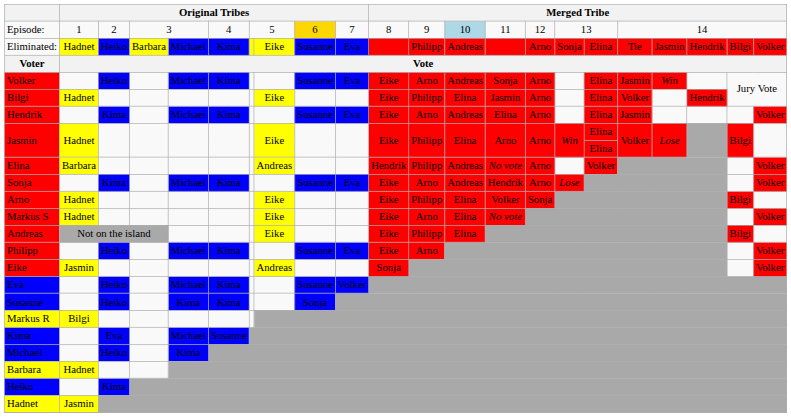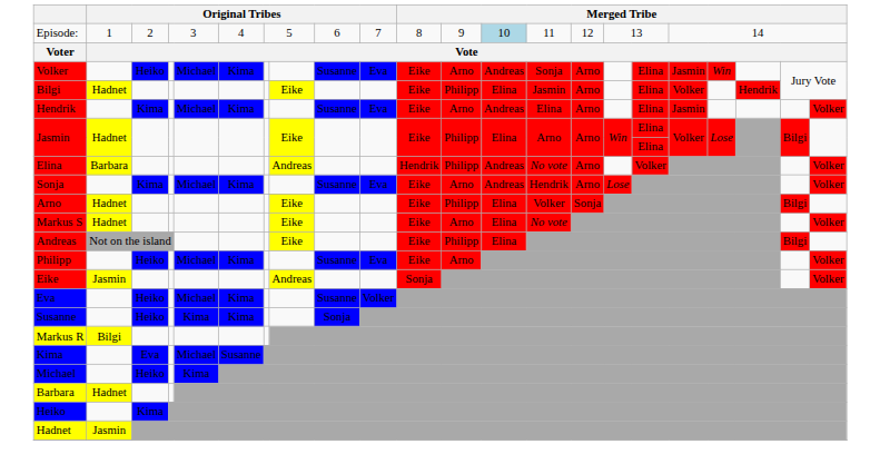 <table class="wikitable" style="margin:auto;">
 <tr>
 <th></th>
 <th colspan="9" align="center">Original Tribes</th>
 <th colspan="12" align="center">Merged Tribe</th>
 </tr>
 <tr>
 <td>Episode:</td>
 <td align="center">1</td>
 <td align="center">2</td>
 <td align="center" colspan="2">3</td>
 <td align="center">4</td>
 <td align="center" colspan="2">5</td>
-<td align="center" style="background: gold;">6</td>
+<td align="center">6</td>
 <td align="center">7</td>
 <td align="center">8</td>
 <td align="center">9</td>
 <td align="center" style="background: lightblue;">10</td>
 <td align="center">11</td>
 <td align="center">12</td>
 <td align="center" colspan="2">13</td>
 <td align="center" colspan="5">14</td>
-</tr>
-<tr>
-<td>Eliminated:</td>
-<td align="center" bgcolor="yellow">Hadnet<br></td>
-<td align="center" bgcolor="blue"><span>Heiko<br></span></td>
-<td align="center" bgcolor="yellow">Barbara<br></td>
-<td align="center" bgcolor="blue"><span>Michael<br></span></td>
-<td align="center" bgcolor="blue"><span>Kima<br></span></td>
-<td align="center" bgcolor="yellow"><br></td>
-<td align="center" bgcolor="yellow">Eike<br></td>
-<td align="center" bgcolor="blue"><span>Susanne<br></span></td>
-<td align="center" bgcolor="blue"><span>Eva<br></span></td>
-<td align="center" bgcolor="red"><span><br></span></td>
-<td align="center" bgcolor="red"><span>Philipp<br></span></td>
-<td align="center" bgcolor="red"><span>Andreas<br></span></td>
-<td align="center" bgcolor="red"><span><br></span></td>
-<td align="center" bgcolor="red"><span>Arno<br></span></td>
-<td align="center" bgcolor="red"><span>Sonja<br></span></td>
-<td align="center" bgcolor="red"><span>Elina<br></span></td>
-<td align="center" bgcolor="red"><span>Tie<br></span></td>
-<td align="center" bgcolor="red"><span>Jasmin<br></span></td>
-<td align="center" bgcolor="red"><span>Hendrik<br></span></td>
-<td align="center" bgcolor="red"><span>Bilgi<br></span></td>
-<td align="center" bgcolor="red"><span>Volker<br></span></td>
 </tr>
 <tr>
 <th>Voter</th>
 <th colspan="21" align="center">Vote</th>
 </tr>
 <tr>
 <td bgcolor="red"><span>Volker</span></td>
 <td></td>
 <td align="center" bgcolor="blue"><span>Heiko</span></td>
 <td></td>
 <td align="center" bgcolor="blue"><span>Michael</span></td>
 <td align="center" bgcolor="blue"><span>Kima</span></td>
 <td></td>
 <td></td>
 <td align="center" bgcolor="blue"><span>Susanne</span></td>
 <td align="center" bgcolor="blue"><span>Eva</span></td>
 <td align="center" bgcolor="red"><span>Eike</span></td>
 <td align="center" bgcolor="red"><span>Arno</span></td>
 <td align="center" bgcolor="red"><span>Andreas</span></td>
 <td align="center" bgcolor="red"><span>Sonja</span></td>
 <td align="center" bgcolor="red"><span>Arno</span></td>
 <td></td>
 <td align="center" bgcolor="red"><span>Elina</span></td>
 <td align="center" bgcolor="red"><span>Jasmin</span></td>
 <td align="center" bgcolor="red"><span><em>Win</em></span></td>
 <td></td>
 <td colspan="2" rowspan="2" align="center">Jury Vote</td>
 </tr>
 <tr>
 <td bgcolor="red"><span>Bilgi</span></td>
 <td align="center" bgcolor="yellow">Hadnet</td>
 <td></td>
 <td></td>
 <td></td>
 <td></td>
 <td></td>
 <td align="center" bgcolor="yellow">Eike</td>
 <td></td>
 <td></td>
 <td align="center" bgcolor="red"><span>Eike</span></td>
 <td align="center" bgcolor="red"><span>Philipp</span></td>
 <td align="center" bgcolor="red"><span>Elina</span></td>
 <td align="center" bgcolor="red"><span>Jasmin</span></td>
 <td align="center" bgcolor="red"><span>Arno</span></td>
 <td></td>
 <td align="center" bgcolor="red"><span>Elina</span></td>
 <td align="center" bgcolor="red"><span>Volker</span></td>
 <td></td>
 <td align="center" bgcolor="red"><span>Hendrik</span></td>
 </tr>
 <tr>
 <td bgcolor="red"><span>Hendrik</span></td>
 <td></td>
 <td align="center" bgcolor="blue"><span>Kima</span></td>
 <td></td>
 <td align="center" bgcolor="blue"><span>Michael</span></td>
 <td align="center" bgcolor="blue"><span>Kima</span></td>
 <td></td>
 <td></td>
 <td align="center" bgcolor="blue"><span>Susanne</span></td>
 <td align="center" bgcolor="blue"><span>Eva</span></td>
 <td align="center" bgcolor="red"><span>Eike</span></td>
 <td align="center" bgcolor="red"><span>Arno</span></td>
 <td align="center" bgcolor="red"><span>Andreas</span></td>
 <td align="center" bgcolor="red"><span>Elina</span></td>
 <td align="center" bgcolor="red"><span>Arno</span></td>
 <td></td>
 <td align="center" bgcolor="red"><span>Elina</span></td>
 <td align="center" bgcolor="red"><span>Jasmin</span></td>
 <td></td>
 <td></td>
 <td></td>
 <td align="center" bgcolor="red"><span>Volker</span></td>
 </tr>
 <tr>
 <td bgcolor="red" rowspan=2><span>Jasmin</span></td>
 <td align="center" bgcolor="yellow" rowspan=2>Hadnet</td>
 <td rowspan=2></td>
 <td rowspan=2></td>
 <td rowspan=2></td>
 <td rowspan=2></td>
 <td rowspan=2></td>
 <td align="center" bgcolor="yellow" rowspan=2>Eike</td>
 <td rowspan=2></td>
 <td rowspan=2></td>
 <td align="center" bgcolor="red" rowspan=2><span>Eike</span></td>
 <td align="center" bgcolor="red" rowspan=2><span>Philipp</span></td>
 <td align="center" bgcolor="red" rowspan=2><span>Elina</span></td>
 <td align="center" bgcolor="red" rowspan=2><span>Arno</span></td>
 <td align="center" bgcolor="red" rowspan=2><span>Arno</span></td>
 <td align="center" bgcolor="red" rowspan=2><span><em>Win</em></span></td>
 <td align="center" bgcolor="red"><span>Elina</span></td>
 <td align="center" bgcolor="red" rowspan=2><span>Volker</span></td>
 <td align="center" bgcolor="red" rowspan=2><span><em>Lose</em></span></td>
 <td bgcolor="darkgray" rowspan=2></td>
 <td align="center" bgcolor="red" rowspan=2><span>Bilgi</span></td>
 <td rowspan=2></td>
 </tr>
 <tr>
 <td align="center" bgcolor="red"><span>Elina</span></td>
 </tr>
 <tr>
 <td bgcolor="red"><span>Elina</span></td>
 <td align="center" bgcolor="yellow">Barbara</td>
 <td></td>
 <td></td>
 <td></td>
 <td></td>
 <td></td>
 <td align="center" bgcolor="yellow">Andreas</td>
 <td></td>
 <td></td>
 <td align="center" bgcolor="red"><span>Hendrik</span></td>
 <td align="center" bgcolor="red"><span>Philipp</span></td>
 <td align="center" bgcolor="red"><span>Andreas</span></td>
 <td align="center" bgcolor="red"><span><em>No vote</em></span></td>
 <td align="center" bgcolor="red"><span>Arno</span></td>
 <td></td>
 <td align="center" bgcolor="red"><span>Volker</span></td>
 <td bgcolor="darkgray" colspan=3></td>
 <td></td>
 <td bgcolor="red"><span>Volker</span></td>
 </tr>
 <tr>
 <td bgcolor="red"><span>Sonja</span></td>
 <td></td>
 <td align="center" bgcolor="blue"><span>Kima</span></td>
 <td></td>
 <td align="center" bgcolor="blue"><span>Michael</span></td>
 <td align="center" bgcolor="blue"><span>Kima</span></td>
 <td></td>
 <td></td>
 <td align="center" bgcolor="blue"><span>Susanne</span></td>
 <td align="center" bgcolor="blue"><span>Eva</span></td>
 <td align="center" bgcolor="red"><span>Eike</span></td>
 <td align="center" bgcolor="red"><span>Arno</span></td>
 <td align="center" bgcolor="red"><span>Andreas</span></td>
 <td align="center" bgcolor="red"><span>Hendrik</span></td>
 <td align="center" bgcolor="red"><span>Arno</span></td>
 <td align="center" bgcolor="red"><span><em>Lose</em></span></td>
 <td bgcolor="darkgray" colspan=4></td>
 <td></td>
 <td bgcolor="red"><span>Volker</span></td>
 </tr>
 <tr>
 <td bgcolor="red"><span>Arno</span></td>
 <td align="center" bgcolor="yellow">Hadnet</td>
 <td></td>
 <td></td>
 <td></td>
 <td></td>
 <td></td>
 <td align="center" bgcolor="yellow">Eike</td>
 <td></td>
 <td></td>
 <td align="center" bgcolor="red"><span>Eike</span></td>
 <td align="center" bgcolor="red"><span>Philipp</span></td>
 <td align="center" bgcolor="red"><span>Elina</span></td>
 <td align="center" bgcolor="red"><span>Volker</span></td>
 <td align="center" bgcolor="red"><span>Sonja</span></td>
 <td bgcolor="darkgray" colspan=5></td>
 <td bgcolor="red"><span>Bilgi</span></td>
 <td></td>
 </tr>
 <tr>
 <td bgcolor="red"><span>Markus S</span></td>
 <td align="center" bgcolor="yellow">Hadnet</td>
 <td></td>
 <td></td>
 <td></td>
 <td></td>
 <td></td>
 <td align="center" bgcolor="yellow">Eike</td>
 <td></td>
 <td></td>
 <td align="center" bgcolor="red"><span>Eike</span></td>
 <td align="center" bgcolor="red"><span>Arno</span></td>
 <td align="center" bgcolor="red"><span>Elina</span></td>
 <td align="center" bgcolor="red"><span><em>No vote</em></span></td>
 <td bgcolor="darkgray" colspan=6></td>
 <td></td>
 <td bgcolor="red"><span>Volker</span></td>
 </tr>
 <tr>
 <td bgcolor="red"><span>Andreas</span></td>
 <td align="center" bgcolor="darkgray" colspan=3>Not on the island</td>
 <td></td>
 <td></td>
 <td></td>
 <td align="center" bgcolor="yellow">Eike</td>
 <td></td>
 <td></td>
 <td align="center" bgcolor="red"><span>Eike</span></td>
 <td align="center" bgcolor="red"><span>Philipp</span></td>
 <td align="center" bgcolor="red"><span>Elina</span></td>
 <td bgcolor="darkgray" colspan=7></td>
 <td bgcolor="red"><span>Bilgi</span></td>
 <td></td>
 </tr>
 <tr>
 <td bgcolor="red"><span>Philipp</span></td>
 <td></td>
 <td align="center" bgcolor="blue"><span>Heiko</span></td>
 <td></td>
 <td align="center" bgcolor="blue"><span>Michael</span></td>
 <td align="center" bgcolor="blue"><span>Kima</span></td>
 <td></td>
 <td></td>
 <td align="center" bgcolor="blue"><span>Susanne</span></td>
 <td align="center" bgcolor="blue"><span>Eva</span></td>
 <td align="center" bgcolor="red"><span>Eike</span></td>
 <td align="center" bgcolor="red"><span>Arno</span></td>
 <td bgcolor="darkgray" colspan=8></td>
 <td></td>
 <td bgcolor="red"><span>Volker</span></td>
 </tr>
 <tr>
 <td bgcolor="red"><span>Eike</span></td>
 <td align="center" bgcolor="yellow">Jasmin</td>
 <td></td>
 <td></td>
 <td></td>
 <td></td>
 <td></td>
 <td align="center" bgcolor="yellow">Andreas</td>
 <td></td>
 <td></td>
 <td align="center" bgcolor="red"><span>Sonja</span></td>
 <td bgcolor="darkgray" colspan=9></td>
 <td></td>
 <td bgcolor="red"><span>Volker</span></td>
 </tr>
 <tr>
 <td bgcolor="blue"><span>Eva</span></td>
 <td></td>
 <td align="center" bgcolor="blue"><span>Heiko</span></td>
 <td></td>
 <td align="center" bgcolor="blue"><span>Michael</span></td>
 <td align="center" bgcolor="blue"><span>Kima</span></td>
 <td></td>
 <td></td>
 <td align="center" bgcolor="blue"><span>Susanne</span></td>
 <td align="center" bgcolor="blue"><span>Volker</span></td>
 <td bgcolor="darkgray" colspan=12></td>
 </tr>
 <tr>
 <td bgcolor="blue"><span>Susanne</span></td>
 <td></td>
 <td align="center" bgcolor="blue"><span>Heiko</span></td>
 <td></td>
 <td align="center" bgcolor="blue"><span>Kima</span></td>
 <td align="center" bgcolor="blue"><span>Kima</span></td>
 <td></td>
 <td></td>
 <td align="center" bgcolor="blue"><span>Sonja</span></td>
 <td bgcolor="darkgray" colspan=13></td>
 </tr>
 <tr>
 <td bgcolor="yellow">Markus R</td>
 <td align="center" bgcolor="yellow">Bilgi</td>
 <td></td>
 <td></td>
 <td></td>
 <td></td>
 <td></td>
 <td bgcolor="darkgray" colspan=15></td>
 </tr>
 <tr>
 <td bgcolor="blue"><span>Kima</span></td>
 <td></td>
 <td align="center" bgcolor="blue"><span>Eva</span></td>
 <td></td>
 <td align="center" bgcolor="blue"><span>Michael</span></td>
 <td align="center" bgcolor="blue"><span>Susanne</span></td>
 <td bgcolor="darkgray" colspan=16></td>
 </tr>
 <tr>
 <td bgcolor="blue"><span>Michael</span></td>
 <td></td>
 <td align="center" bgcolor="blue"><span>Heiko</span></td>
 <td></td>
 <td align="center" bgcolor="blue"><span>Kima</span></td>
 <td bgcolor="darkgray" colspan=17></td>
 </tr>
 <tr>
 <td bgcolor="yellow">Barbara</td>
 <td align="center" bgcolor="yellow">Hadnet</td>
 <td></td>
 <td></td>
 <td bgcolor="darkgray" colspan=18></td>
 </tr>
 <tr>
 <td bgcolor="blue"><span>Heiko</span></td>
 <td></td>
 <td align="center" bgcolor="blue"><span>Kima</span></td>
 <td bgcolor="darkgray" colspan=19></td>
 </tr>
 <tr>
 <td bgcolor="yellow">Hadnet</td>
 <td align="center" bgcolor="yellow">Jasmin</td>
 <td bgcolor="darkgray" colspan=20></td>
 </tr>
 <tr>
 </tr>
 </table>
